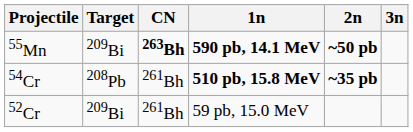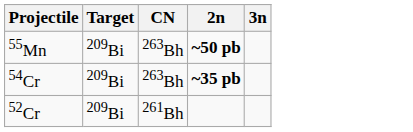 <table class="wikitable">
 <tr>
 <th>Projectile</th>
 <th>Target</th>
 <th>CN</th>
-<th>1n</th>
 <th>2n</th>
 <th>3n</th>
 </tr>
 <tr>
 <td><sup>55</sup>Mn</td>
 <td><sup>209</sup>Bi</td>
-<td><strong><sup>263</sup>Bh</strong></td>
-<td><strong>590 pb, 14.1 MeV</strong></td>
+<td><sup>263</sup>Bh</td>
 <td><strong>~50 pb</strong></td>
 <td></td>
 </tr>
 <tr>
 <td><sup>54</sup>Cr</td>
-<td><sup>208</sup>Pb</td>
-<td><sup>261</sup>Bh</td>
-<td><strong>510 pb, 15.8 MeV</strong></td>
+<td><sup>209</sup>Bi</td>
+<td><sup>263</sup>Bh</td>
 <td><strong>~35 pb</strong></td>
 <td></td>
 </tr>
 <tr>
 <td><sup>52</sup>Cr</td>
 <td><sup>209</sup>Bi</td>
 <td><sup>261</sup>Bh</td>
-<td>59 pb, 15.0 MeV</td>
 <td></td>
 <td></td>
 </tr>
 </table>
